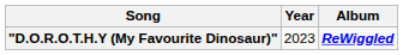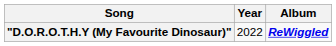 <table class="wikitable plainrowheaders" style="text-align:center;">
 <tr>
 <th>Song</th>
 <th>Year</th>
 <th>Album</th>
 </tr>
 <tr>
 <th scope="row">"D.O.R.O.T.H.Y (My Favourite Dinosaur)"<br></th>
-<td>2023</td>
+<td>2022</td>
 <td><strong><em><a href='#'>ReWiggled</a></em></strong></td>
 </tr>
 </table>
